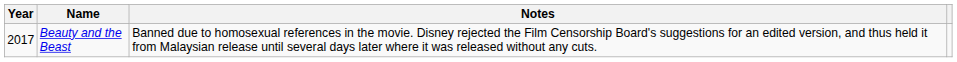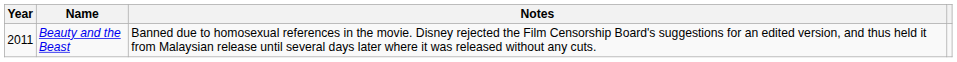 <table class="wikitable sortable">
 <tr>
 <th>Year</th>
 <th>Name</th>
 <th>Notes</th>
 <th class="unsortable"></th>
 </tr>
 <tr>
-<td>2017</td>
+<td>2011</td>
 <td><em><a href='#'>Beauty and the Beast</a></em></td>
 <td>Banned due to homosexual references in the movie. Disney rejected the Film Censorship Board's suggestions for an edited version, and thus held it from Malaysian release until several days later where it was released without any cuts.</td>
 <td></td>
 </tr>
 </table>
